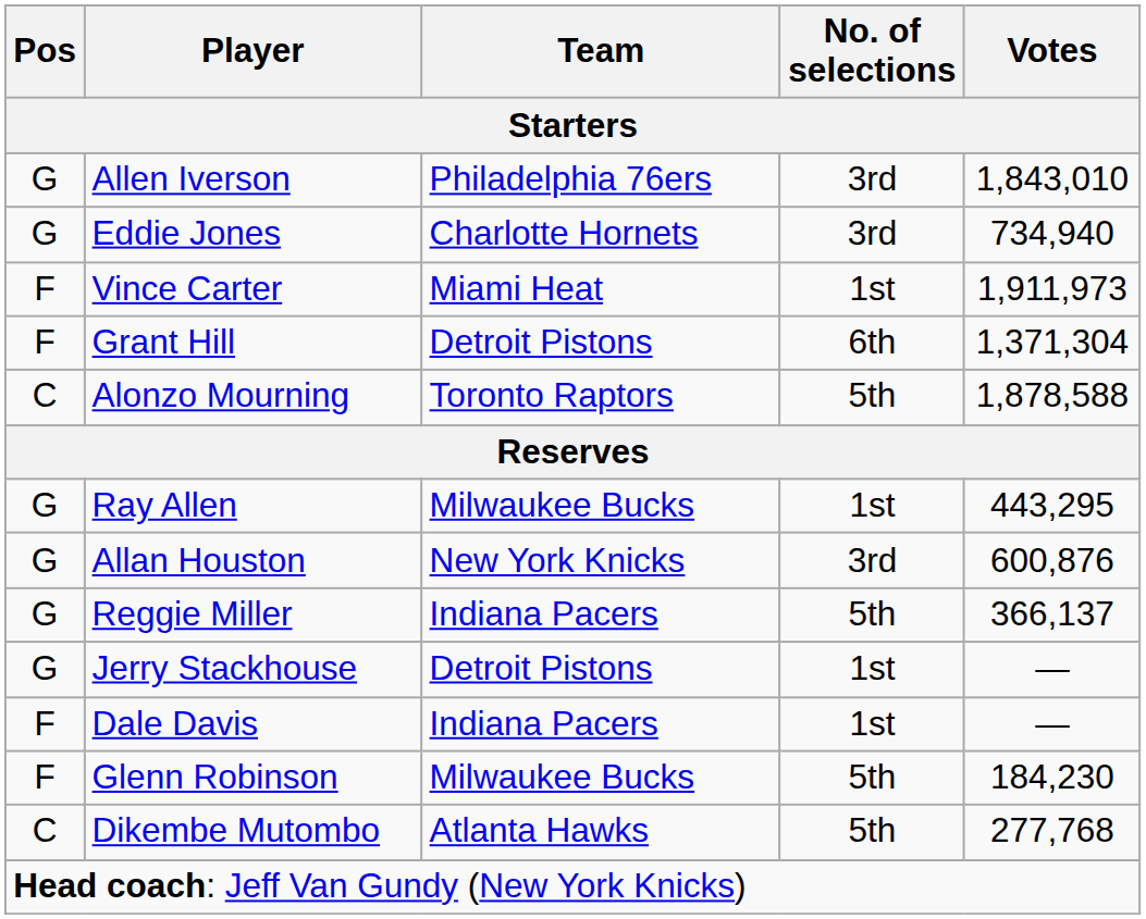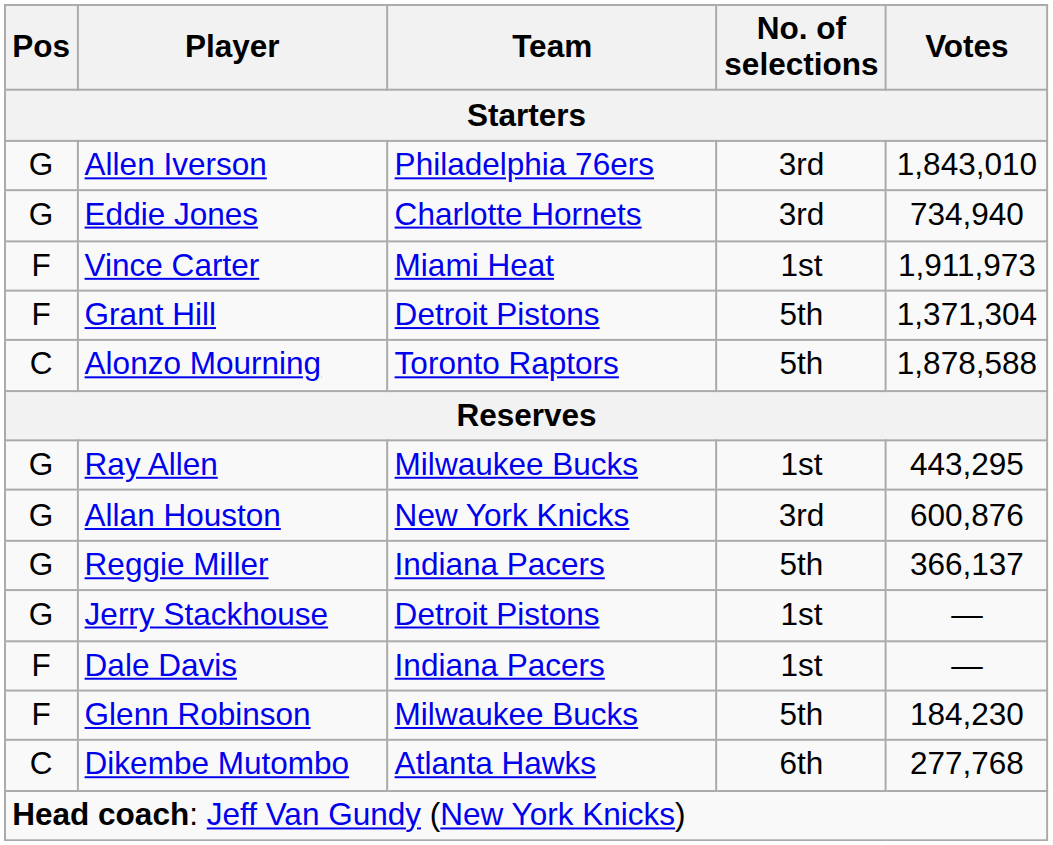 <table class="wikitable" style="text-align:center">
 <tr>
 <th scope="col" width="25px">Pos</th>
 <th scope="col" width="150px">Player</th>
 <th scope="col" width="160px">Team</th>
 <th scope="col" width="75px">No. of selections</th>
 <th scope="col" width="75px">Votes</th>
 </tr>
 <tr>
 <th scope="col" colspan="5">Starters</th>
 </tr>
 <tr>
 <td>G</td>
 <td style="text-align:left"><a href='#'>Allen Iverson</a></td>
 <td style="text-align:left"><a href='#'>Philadelphia 76ers</a></td>
 <td>3rd</td>
 <td>1,843,010</td>
 </tr>
 <tr>
 <td>G</td>
 <td style="text-align:left"><a href='#'>Eddie Jones</a></td>
 <td style="text-align:left"><a href='#'>Charlotte Hornets</a></td>
 <td>3rd</td>
 <td>734,940</td>
 </tr>
 <tr>
 <td>F</td>
 <td style="text-align:left"><a href='#'>Vince Carter</a></td>
 <td style="text-align:left"><a href='#'>Miami Heat</a></td>
 <td>1st</td>
 <td>1,911,973</td>
 </tr>
 <tr>
 <td>F</td>
 <td style="text-align:left"><a href='#'>Grant Hill</a></td>
 <td style="text-align:left"><a href='#'>Detroit Pistons</a></td>
-<td>6th</td>
+<td>5th</td>
 <td>1,371,304</td>
 </tr>
 <tr>
 <td>C</td>
 <td style="text-align:left"><a href='#'>Alonzo Mourning</a></td>
 <td style="text-align:left"><a href='#'>Toronto Raptors</a></td>
 <td>5th</td>
 <td>1,878,588</td>
 </tr>
 <tr>
 <th scope="col" colspan="5">Reserves</th>
 </tr>
 <tr>
 <td>G</td>
 <td style="text-align:left"><a href='#'>Ray Allen</a></td>
 <td style="text-align:left"><a href='#'>Milwaukee Bucks</a></td>
 <td>1st</td>
 <td>443,295</td>
 </tr>
 <tr>
 <td>G</td>
 <td style="text-align:left"><a href='#'>Allan Houston</a></td>
 <td style="text-align:left"><a href='#'>New York Knicks</a></td>
 <td>3rd</td>
 <td>600,876</td>
 </tr>
 <tr>
 <td>G</td>
 <td style="text-align:left"><a href='#'>Reggie Miller</a></td>
 <td style="text-align:left"><a href='#'>Indiana Pacers</a></td>
 <td>5th</td>
 <td>366,137</td>
 </tr>
 <tr>
 <td>G</td>
 <td style="text-align:left"><a href='#'>Jerry Stackhouse</a></td>
 <td style="text-align:left"><a href='#'>Detroit Pistons</a></td>
 <td>1st</td>
 <td>—</td>
 </tr>
 <tr>
 <td>F</td>
 <td style="text-align:left"><a href='#'>Dale Davis</a></td>
 <td style="text-align:left"><a href='#'>Indiana Pacers</a></td>
 <td>1st</td>
 <td>—</td>
 </tr>
 <tr>
 <td>F</td>
 <td style="text-align:left"><a href='#'>Glenn Robinson</a></td>
 <td style="text-align:left"><a href='#'>Milwaukee Bucks</a></td>
 <td>5th</td>
 <td>184,230</td>
 </tr>
 <tr>
 <td>C</td>
 <td style="text-align:left"><a href='#'>Dikembe Mutombo</a></td>
 <td style="text-align:left"><a href='#'>Atlanta Hawks</a></td>
-<td>5th</td>
+<td>6th</td>
 <td>277,768</td>
 </tr>
 <tr>
 <td style="text-align:left" colspan="5"><strong>Head coach</strong>: <a href='#'>Jeff Van Gundy</a> (<a href='#'>New York Knicks</a>)</td>
 </tr>
 </table>
